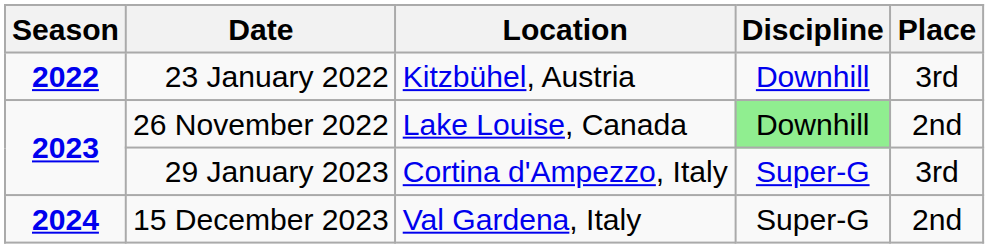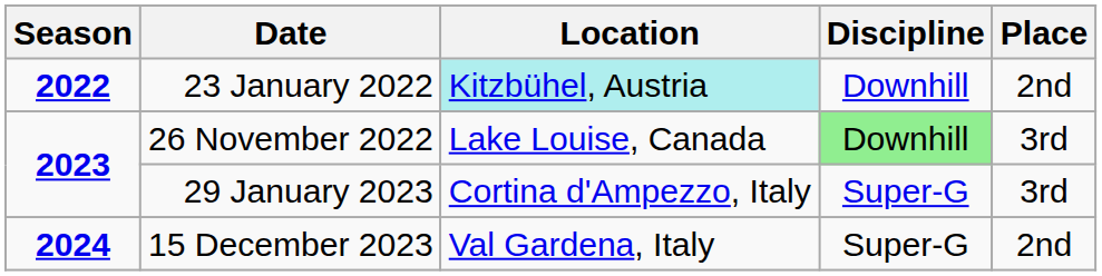 <table class="wikitable" style="text-align:center; font-size:95%;">
 <tr>
 <th>Season</th>
 <th>Date</th>
 <th>Location</th>
 <th>Discipline</th>
 <th>Place</th>
 </tr>
 <tr>
 <td><strong><a href='#'>2022</a></strong></td>
 <td align="right">23 January 2022</td>
-<td align="left"> <a href='#'>Kitzbühel</a>, Austria</td>
+<td align="left" style="background: paleturquoise;"> <a href='#'>Kitzbühel</a>, Austria</td>
 <td><a href='#'>Downhill</a></td>
-<td>3rd</td>
+<td>2nd</td>
 </tr>
 <tr>
 <td rowspan=2><strong><a href='#'>2023</a></strong></td>
 <td align="right">26 November 2022</td>
 <td align="left"> <a href='#'>Lake Louise</a>, Canada</td>
 <td style="background: lightgreen;">Downhill</td>
-<td>2nd</td>
+<td>3rd</td>
 </tr>
 <tr>
 <td align="right">29 January 2023</td>
 <td align="left"> <a href='#'>Cortina d'Ampezzo</a>, Italy</td>
 <td><a href='#'>Super-G</a></td>
 <td>3rd</td>
 </tr>
 <tr>
 <td rowspan=1><strong><a href='#'>2024</a></strong></td>
 <td align="right">15 December 2023</td>
 <td align="left"> <a href='#'>Val Gardena</a>, Italy</td>
 <td>Super-G</td>
 <td>2nd</td>
 </tr>
 </table>
